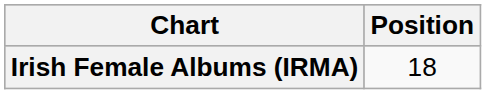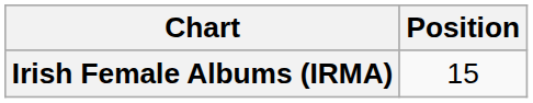 <table class="wikitable plainrowheaders" style="text-align:center">
 <tr>
 <th>Chart</th>
 <th>Position</th>
 </tr>
 <tr>
 <th scope="row">Irish Female Albums (IRMA)</th>
-<td>18</td>
+<td>15</td>
 </tr>
 </table>
